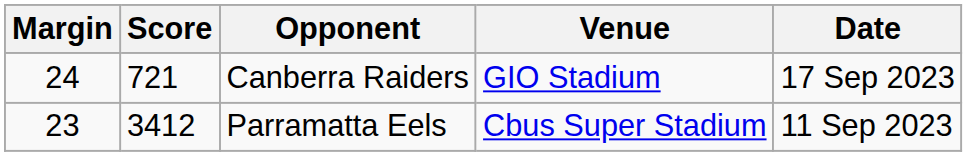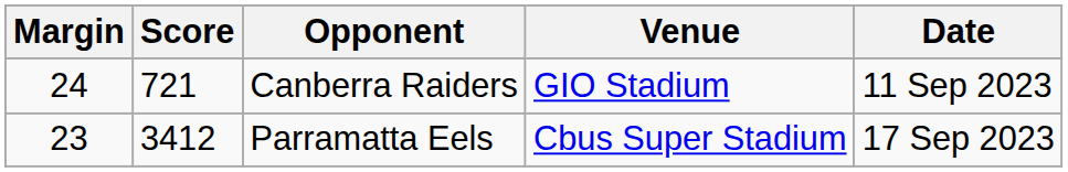 <table class="wikitable">
 <tr>
 <th>Margin</th>
 <th>Score</th>
 <th>Opponent</th>
 <th>Venue</th>
 <th>Date</th>
 </tr>
 <tr>
 <td align=center>24</td>
 <td>721</td>
 <td> Canberra Raiders</td>
 <td><a href='#'>GIO Stadium</a></td>
-<td>17 Sep 2023</td>
+<td>11 Sep 2023</td>
 </tr>
 <tr>
 <td align=center>23</td>
 <td>3412</td>
 <td> Parramatta Eels</td>
 <td><a href='#'>Cbus Super Stadium</a></td>
-<td>11 Sep 2023</td>
+<td>17 Sep 2023</td>
 </tr>
 </table>
